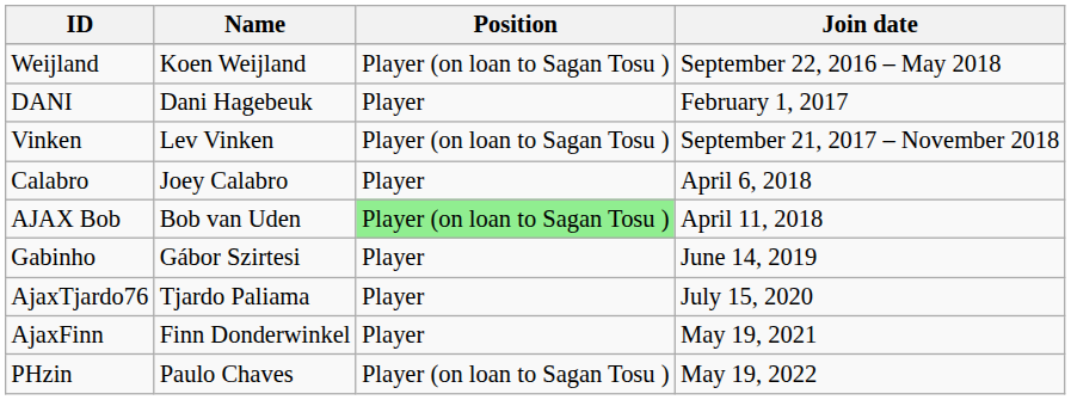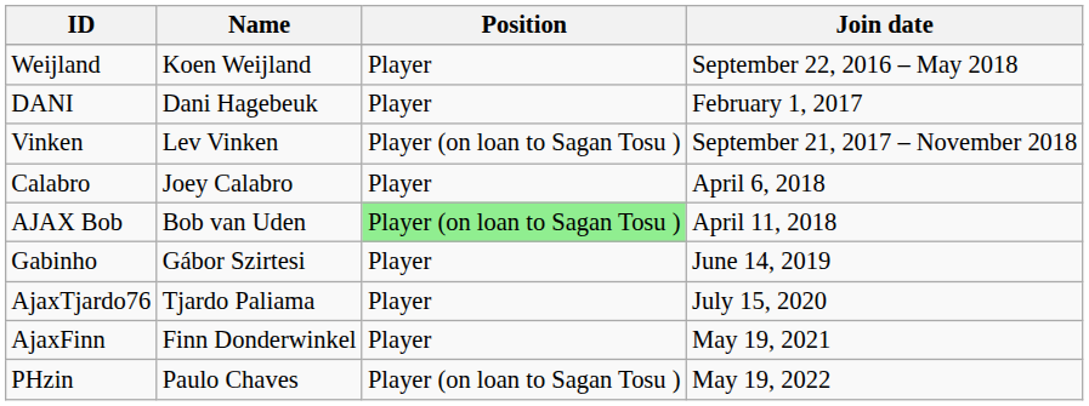 <table class="wikitable sortable">
 <tr>
 <th>ID</th>
 <th>Name</th>
 <th>Position</th>
 <th>Join date</th>
 </tr>
 <tr>
 </tr>
 <tr>
 <td>Weijland</td>
 <td> Koen Weijland</td>
-<td>Player (on loan to Sagan Tosu )</td>
+<td>Player</td>
 <td>September 22, 2016 – May 2018</td>
 </tr>
 <tr>
 <td>DANI</td>
 <td> Dani Hagebeuk</td>
 <td>Player</td>
 <td>February 1, 2017</td>
 </tr>
 <tr>
 <td>Vinken</td>
 <td> Lev Vinken</td>
 <td>Player (on loan to Sagan Tosu )</td>
 <td>September 21, 2017 – November 2018</td>
 </tr>
 <tr>
 <td>Calabro</td>
 <td> Joey Calabro</td>
 <td>Player</td>
 <td>April 6, 2018</td>
 </tr>
 <tr>
 <td>AJAX Bob</td>
 <td> Bob van Uden</td>
 <td style="background: lightgreen;">Player (on loan to Sagan Tosu )</td>
 <td>April 11, 2018</td>
 </tr>
 <tr>
 <td>Gabinho</td>
 <td> Gábor Szirtesi</td>
 <td>Player</td>
 <td>June 14, 2019</td>
 </tr>
 <tr>
 <td>AjaxTjardo76</td>
 <td> Tjardo Paliama</td>
 <td>Player</td>
 <td>July 15, 2020</td>
 </tr>
 <tr>
 <td>AjaxFinn</td>
 <td> Finn Donderwinkel</td>
 <td>Player</td>
 <td>May 19, 2021</td>
 </tr>
 <tr>
 <td>PHzin</td>
 <td> Paulo Chaves</td>
 <td>Player (on loan to Sagan Tosu )</td>
 <td>May 19, 2022</td>
 </tr>
 </table>
